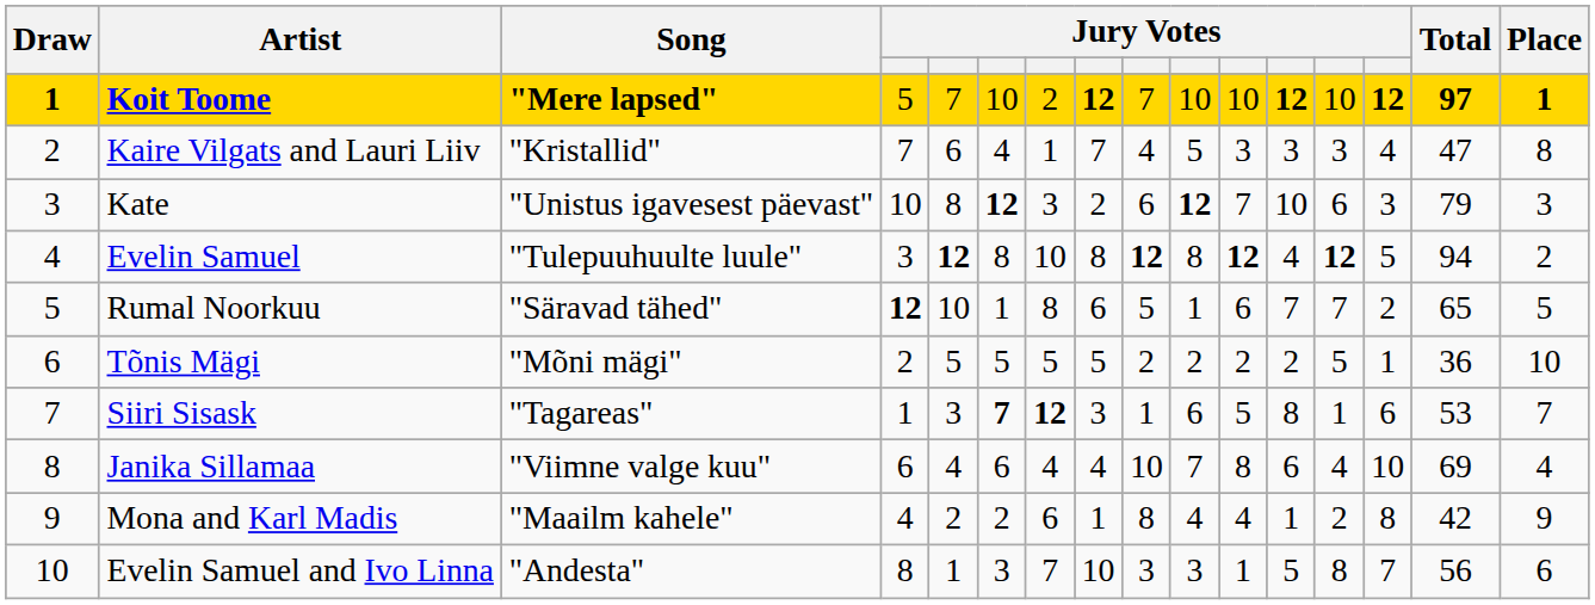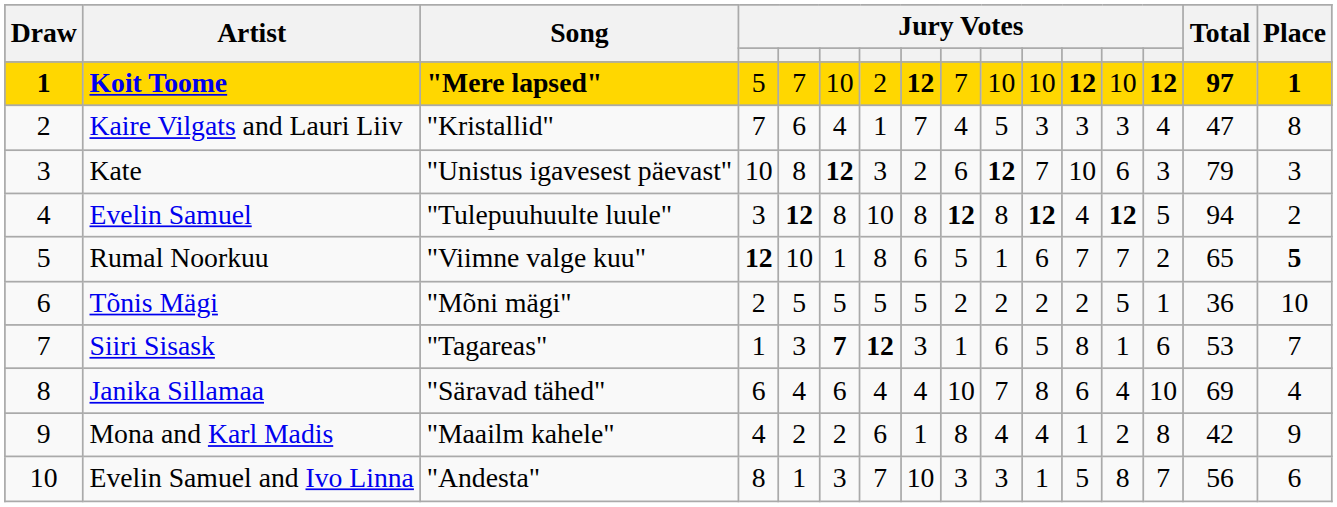 <table class="sortable wikitable" style="margin: 1em auto 1em auto; text-align:center">
 <tr>
 <th rowspan="2">Draw</th>
 <th rowspan="2">Artist</th>
 <th rowspan="2">Song</th>
 <th colspan="11">Jury Votes</th>
 <th rowspan="2">Total</th>
 <th rowspan="2">Place</th>
 </tr>
 <tr>
 <th></th>
 <th></th>
 <th></th>
 <th></th>
 <th></th>
 <th></th>
 <th></th>
 <th></th>
 <th></th>
 <th></th>
 <th></th>
 </tr>
 <tr style="background:gold;">
 <td><strong>1</strong></td>
 <td align="left"><strong><a href='#'>Koit Toome</a></strong></td>
 <td align="left"><strong>"Mere lapsed"</strong></td>
 <td>5</td>
 <td>7</td>
 <td>10</td>
 <td>2</td>
 <td><strong>12</strong></td>
 <td>7</td>
 <td>10</td>
 <td>10</td>
 <td><strong>12</strong></td>
 <td>10</td>
 <td><strong>12</strong></td>
 <td><strong>97</strong></td>
 <td><strong>1</strong></td>
 </tr>
 <tr>
 <td>2</td>
 <td align="left"><a href='#'>Kaire Vilgats</a> and Lauri Liiv</td>
 <td align="left">"Kristallid"</td>
 <td>7</td>
 <td>6</td>
 <td>4</td>
 <td>1</td>
 <td>7</td>
 <td>4</td>
 <td>5</td>
 <td>3</td>
 <td>3</td>
 <td>3</td>
 <td>4</td>
 <td>47</td>
 <td>8</td>
 </tr>
 <tr>
 <td>3</td>
 <td align="left">Kate</td>
 <td align="left">"Unistus igavesest päevast"</td>
 <td>10</td>
 <td>8</td>
 <td><strong>12</strong></td>
 <td>3</td>
 <td>2</td>
 <td>6</td>
 <td><strong>12</strong></td>
 <td>7</td>
 <td>10</td>
 <td>6</td>
 <td>3</td>
 <td>79</td>
 <td>3</td>
 </tr>
 <tr>
 <td>4</td>
 <td align="left"><a href='#'>Evelin Samuel</a></td>
 <td align="left">"Tulepuuhuulte luule"</td>
 <td>3</td>
 <td><strong>12</strong></td>
 <td>8</td>
 <td>10</td>
 <td>8</td>
 <td><strong>12</strong></td>
 <td>8</td>
 <td><strong>12</strong></td>
 <td>4</td>
 <td><strong>12</strong></td>
 <td>5</td>
 <td>94</td>
 <td>2</td>
 </tr>
 <tr>
 <td>5</td>
 <td align="left">Rumal Noorkuu</td>
-<td align="left">"Säravad tähed"</td>
+<td align="left">"Viimne valge kuu"</td>
 <td><strong>12</strong></td>
 <td>10</td>
 <td>1</td>
 <td>8</td>
 <td>6</td>
 <td>5</td>
 <td>1</td>
 <td>6</td>
 <td>7</td>
 <td>7</td>
 <td>2</td>
 <td>65</td>
-<td>5</td>
+<td><strong>5</strong></td>
 </tr>
 <tr>
 <td>6</td>
 <td align="left"><a href='#'>Tõnis Mägi</a></td>
 <td align="left">"Mõni mägi"</td>
 <td>2</td>
 <td>5</td>
 <td>5</td>
 <td>5</td>
 <td>5</td>
 <td>2</td>
 <td>2</td>
 <td>2</td>
 <td>2</td>
 <td>5</td>
 <td>1</td>
 <td>36</td>
 <td>10</td>
 </tr>
 <tr>
 <td>7</td>
 <td align="left"><a href='#'>Siiri Sisask</a></td>
 <td align="left">"Tagareas"</td>
 <td>1</td>
 <td>3</td>
 <td><strong>7</strong></td>
 <td><strong>12</strong></td>
 <td>3</td>
 <td>1</td>
 <td>6</td>
 <td>5</td>
 <td>8</td>
 <td>1</td>
 <td>6</td>
 <td>53</td>
 <td>7</td>
 </tr>
 <tr>
 <td>8</td>
 <td align="left"><a href='#'>Janika Sillamaa</a></td>
-<td align="left">"Viimne valge kuu"</td>
+<td align="left">"Säravad tähed"</td>
 <td>6</td>
 <td>4</td>
 <td>6</td>
 <td>4</td>
 <td>4</td>
 <td>10</td>
 <td>7</td>
 <td>8</td>
 <td>6</td>
 <td>4</td>
 <td>10</td>
 <td>69</td>
 <td>4</td>
 </tr>
 <tr>
 <td>9</td>
 <td align="left">Mona and <a href='#'>Karl Madis</a></td>
 <td align="left">"Maailm kahele"</td>
 <td>4</td>
 <td>2</td>
 <td>2</td>
 <td>6</td>
 <td>1</td>
 <td>8</td>
 <td>4</td>
 <td>4</td>
 <td>1</td>
 <td>2</td>
 <td>8</td>
 <td>42</td>
 <td>9</td>
 </tr>
 <tr>
 <td>10</td>
 <td align="left">Evelin Samuel and <a href='#'>Ivo Linna</a></td>
 <td align="left">"Andesta"</td>
 <td>8</td>
 <td>1</td>
 <td>3</td>
 <td>7</td>
 <td>10</td>
 <td>3</td>
 <td>3</td>
 <td>1</td>
 <td>5</td>
 <td>8</td>
 <td>7</td>
 <td>56</td>
 <td>6</td>
 </tr>
 </table>
